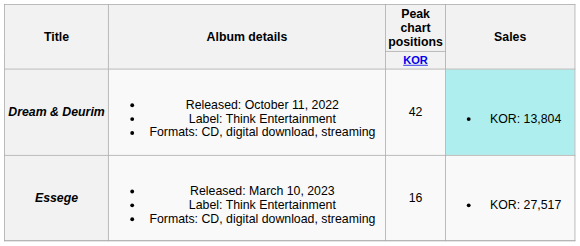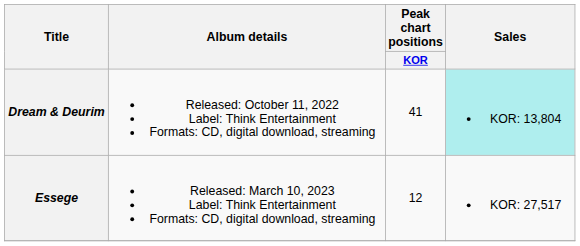 <table class="wikitable plainrowheaders" style="text-align:center;">
 <tr>
 <th scope="col" rowspan="2" style="width:8em;">Title</th>
 <th scope="col" rowspan="2" style="width:22em;">Album details</th>
 <th scope="col" colspan="1">Peak chart positions</th>
 <th scope="col" rowspan="2" style="width:10em;">Sales</th>
 </tr>
 <tr>
 <th scope="col" style="width:3em;font-size:90%;"><a href='#'>KOR</a><br></th>
 </tr>
 <tr>
 <th scope="row"><em>Dream & Deurim</em></th>
 <td><br><ul><li>Released: October 11, 2022</li><li>Label: Think Entertainment</li><li>Formats: CD, digital download, streaming</li></ul></td>
-<td>42</td>
+<td>41</td>
 <td style="background: paleturquoise;"><br><ul><li>KOR: 13,804</li></ul></td>
 </tr>
 <tr>
 <th scope="row"><em>Essege</em></th>
 <td><br><ul><li>Released: March 10, 2023</li><li>Label: Think Entertainment</li><li>Formats: CD, digital download, streaming</li></ul></td>
-<td>16</td>
+<td>12</td>
 <td><br><ul><li>KOR: 27,517</li></ul></td>
 </tr>
 <tr>
 </tr>
 </table>
